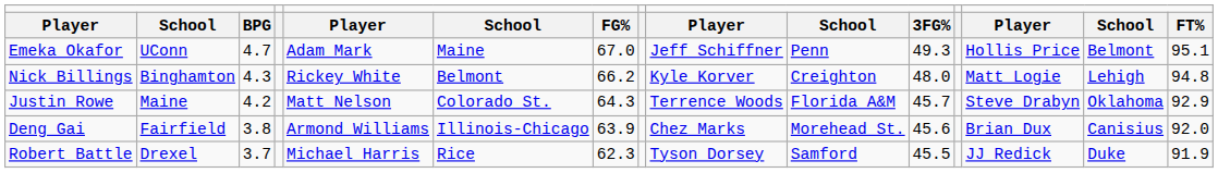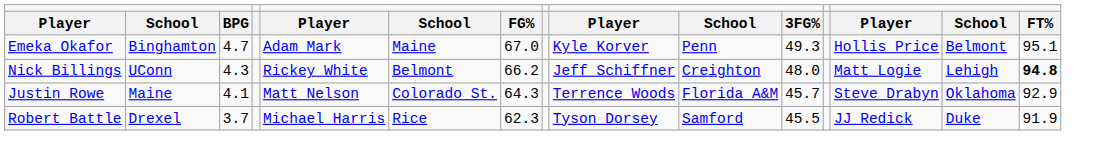 <table class="wikitable" style="text-align: left;">
 <tr>
 <td colspan=3></td>
 <td></td>
 <td colspan=3></td>
 <td></td>
 <td colspan=3></td>
 <td></td>
 <td colspan=3></td>
 </tr>
 <tr>
 <th>Player</th>
 <th>School</th>
 <th>BPG</th>
 <th></th>
 <th>Player</th>
 <th>School</th>
 <th>FG%</th>
 <th></th>
 <th>Player</th>
 <th>School</th>
 <th>3FG%</th>
 <th></th>
 <th>Player</th>
 <th>School</th>
 <th>FT%</th>
 </tr>
 <tr>
 <td align="left"><a href='#'>Emeka Okafor</a></td>
-<td><a href='#'>UConn</a></td>
+<td><a href='#'>Binghamton</a></td>
 <td>4.7</td>
 <td></td>
 <td><a href='#'>Adam Mark</a></td>
 <td><a href='#'>Maine</a></td>
 <td>67.0</td>
 <td></td>
-<td><a href='#'>Jeff Schiffner</a></td>
+<td><a href='#'>Kyle Korver</a></td>
 <td><a href='#'>Penn</a></td>
 <td>49.3</td>
 <td></td>
 <td><a href='#'>Hollis Price</a></td>
 <td><a href='#'>Belmont</a></td>
 <td>95.1</td>
 </tr>
 <tr>
 <td align="left"><a href='#'>Nick Billings</a></td>
-<td><a href='#'>Binghamton</a></td>
+<td><a href='#'>UConn</a></td>
 <td>4.3</td>
 <td></td>
 <td><a href='#'>Rickey White</a></td>
 <td><a href='#'>Belmont</a></td>
 <td>66.2</td>
 <td></td>
-<td><a href='#'>Kyle Korver</a></td>
+<td><a href='#'>Jeff Schiffner</a></td>
 <td><a href='#'>Creighton</a></td>
 <td>48.0</td>
 <td></td>
 <td><a href='#'>Matt Logie</a></td>
 <td><a href='#'>Lehigh</a></td>
-<td>94.8</td>
+<td><strong>94.8</strong></td>
 </tr>
 <tr>
 <td align="left"><a href='#'>Justin Rowe</a></td>
 <td><a href='#'>Maine</a></td>
-<td>4.2</td>
+<td>4.1</td>
 <td></td>
 <td><a href='#'>Matt Nelson</a></td>
 <td><a href='#'>Colorado St.</a></td>
 <td>64.3</td>
 <td></td>
 <td><a href='#'>Terrence Woods</a></td>
 <td><a href='#'>Florida A&M</a></td>
 <td>45.7</td>
 <td></td>
 <td><a href='#'>Steve Drabyn</a></td>
 <td><a href='#'>Oklahoma</a></td>
 <td>92.9</td>
-</tr>
-<tr>
-<td align="left"><a href='#'>Deng Gai</a></td>
-<td><a href='#'>Fairfield</a></td>
-<td>3.8</td>
-<td></td>
-<td><a href='#'>Armond Williams</a></td>
-<td><a href='#'>Illinois-Chicago</a></td>
-<td>63.9</td>
-<td></td>
-<td><a href='#'>Chez Marks</a></td>
-<td><a href='#'>Morehead St.</a></td>
-<td>45.6</td>
-<td></td>
-<td><a href='#'>Brian Dux</a></td>
-<td><a href='#'>Canisius</a></td>
-<td>92.0</td>
 </tr>
 <tr>
 <td align="left"><a href='#'>Robert Battle</a></td>
 <td><a href='#'>Drexel</a></td>
 <td>3.7</td>
 <td></td>
 <td><a href='#'>Michael Harris</a></td>
 <td><a href='#'>Rice</a></td>
 <td>62.3</td>
 <td></td>
 <td><a href='#'>Tyson Dorsey</a></td>
 <td><a href='#'>Samford</a></td>
 <td>45.5</td>
 <td></td>
 <td><a href='#'>JJ Redick</a></td>
 <td><a href='#'>Duke</a></td>
 <td>91.9</td>
 </tr>
 </table>
